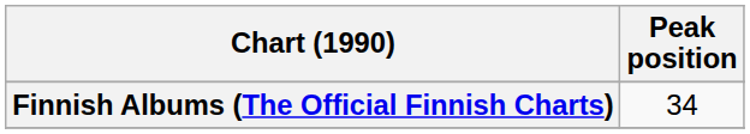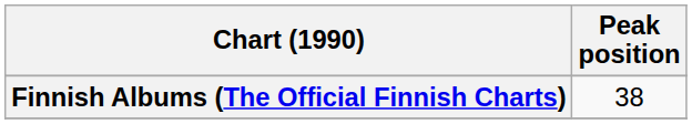 <table class="wikitable sortable plainrowheaders">
 <tr>
 <th>Chart (1990)</th>
 <th>Peak<br>position</th>
 </tr>
 <tr>
 </tr>
 <tr>
 </tr>
 <tr>
 </tr>
 <tr>
 <th scope="row">Finnish Albums (<a href='#'>The Official Finnish Charts</a>)</th>
-<td align="center">34</td>
+<td align="center">38</td>
 </tr>
 <tr>
 </tr>
 <tr>
 </tr>
 <tr>
 </tr>
 <tr>
 </tr>
 </table>
